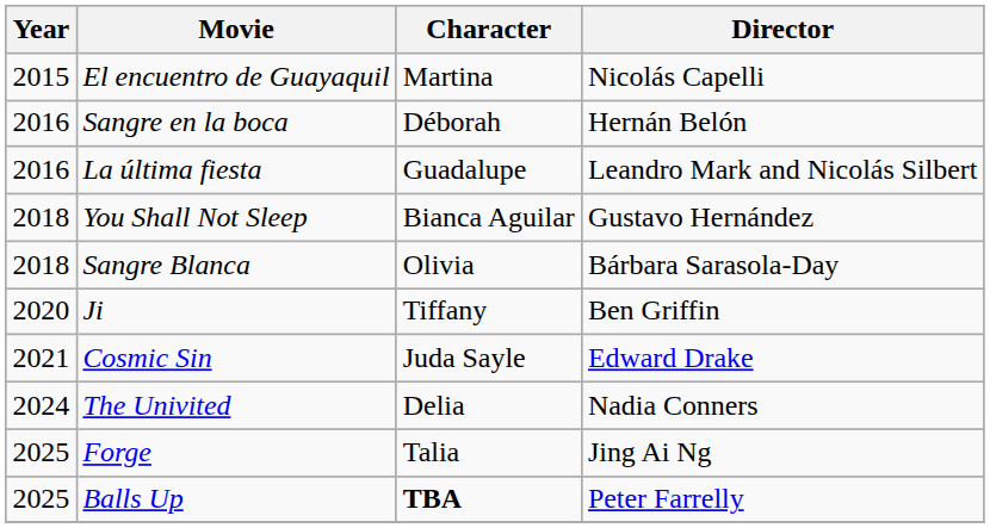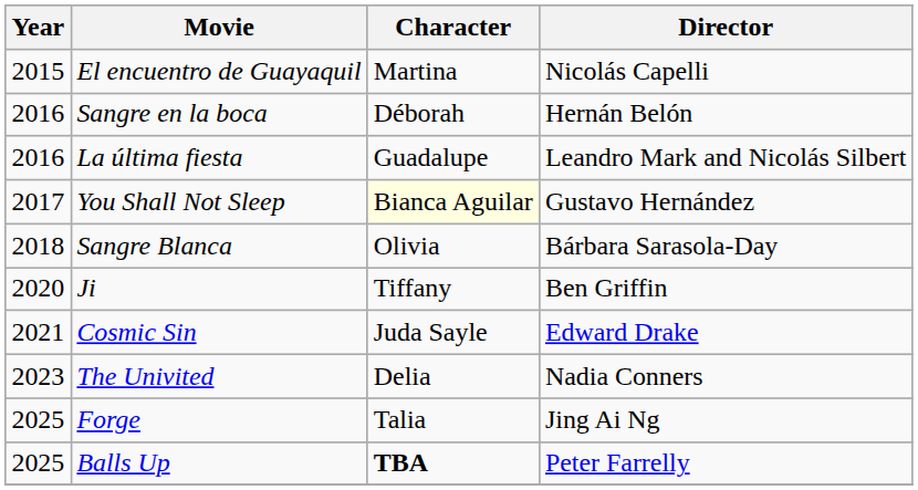 <table class="wikitable" style="font-size: 90%;">
 <tr>
 <th>Year</th>
 <th>Movie</th>
 <th>Character</th>
 <th>Director</th>
 </tr>
 <tr>
 <td>2015</td>
 <td><em>El encuentro de Guayaquil</em></td>
 <td>Martina</td>
 <td>Nicolás Capelli</td>
 </tr>
 <tr>
 <td>2016</td>
 <td><em>Sangre en la boca</em></td>
 <td>Déborah</td>
 <td>Hernán Belón</td>
 </tr>
 <tr>
 <td>2016</td>
 <td><em>La última fiesta</em></td>
 <td>Guadalupe</td>
 <td>Leandro Mark and Nicolás Silbert</td>
 </tr>
 <tr>
-<td>2018</td>
+<td>2017</td>
 <td><em>You Shall Not Sleep</em></td>
-<td>Bianca Aguilar</td>
+<td style="background: lightyellow;">Bianca Aguilar</td>
 <td>Gustavo Hernández</td>
 </tr>
 <tr>
 <td>2018</td>
 <td><em>Sangre Blanca</em></td>
 <td>Olivia</td>
 <td>Bárbara Sarasola-Day</td>
 </tr>
 <tr>
 <td>2020</td>
 <td><em>Ji</em></td>
 <td>Tiffany</td>
 <td>Ben Griffin</td>
 </tr>
 <tr>
 <td>2021</td>
 <td><em><a href='#'>Cosmic Sin</a></em></td>
 <td>Juda Sayle</td>
 <td><a href='#'>Edward Drake</a></td>
 </tr>
 <tr>
-<td>2024</td>
+<td>2023</td>
 <td><em><a href='#'>The Univited</a></em></td>
 <td>Delia</td>
 <td>Nadia Conners</td>
 </tr>
 <tr>
 <td>2025</td>
 <td><em><a href='#'>Forge</a></em></td>
 <td>Talia</td>
 <td>Jing Ai Ng</td>
 </tr>
 <tr>
 <td>2025</td>
 <td><em><a href='#'>Balls Up</a></em></td>
 <td><strong>TBA</strong></td>
 <td><a href='#'>Peter Farrelly</a></td>
 </tr>
 <tr>
 </tr>
 </table>
